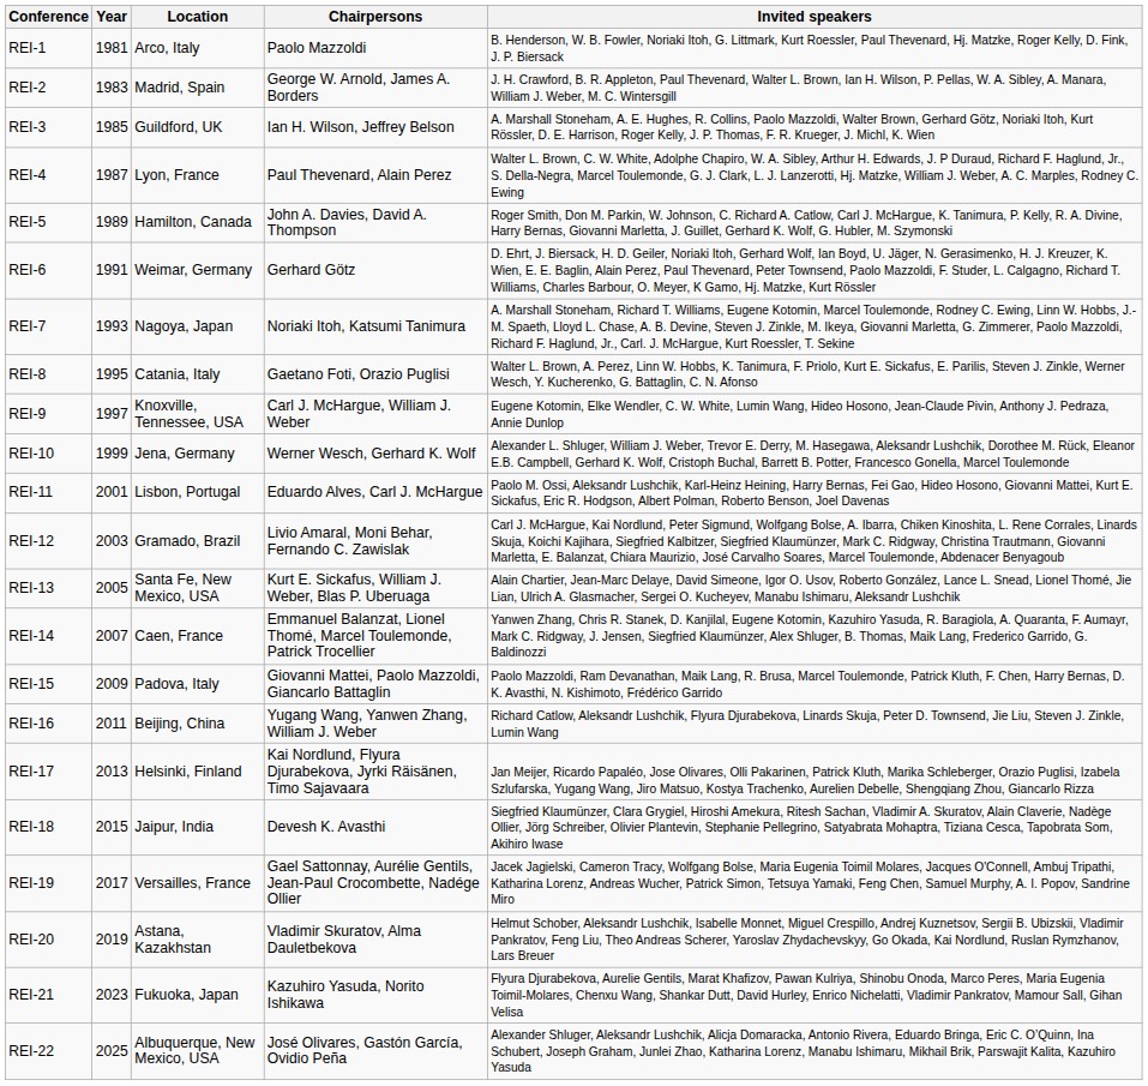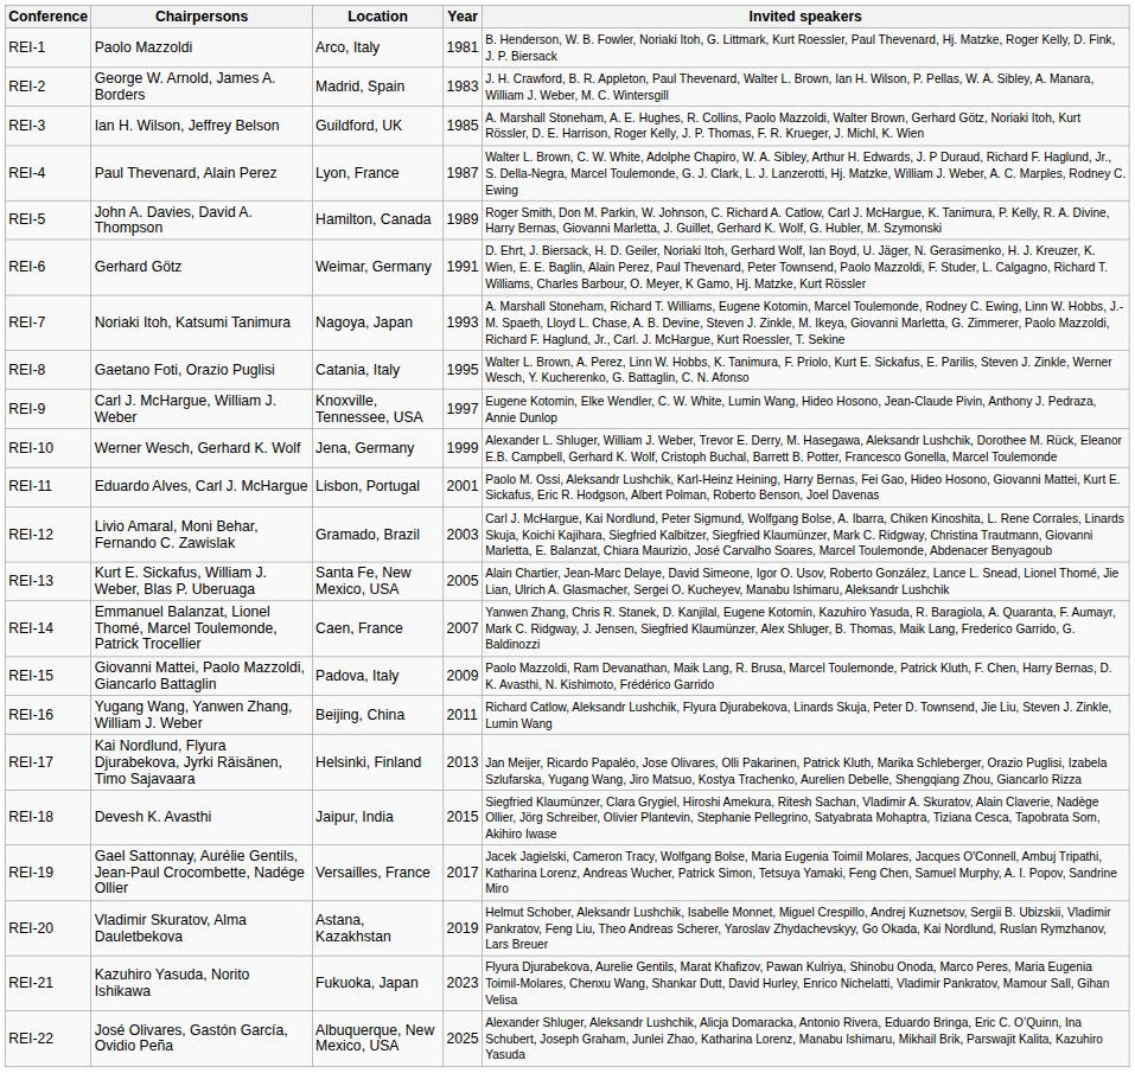 <table class="wikitable">
 <tr>
 <th>Conference</th>
+<th>Chairpersons</th>
+<th>Location</th>
 <th>Year</th>
-<th>Location</th>
-<th>Chairpersons</th>
 <th>Invited speakers</th>
 </tr>
 <tr>
 <td>REI-1</td>
+<td>Paolo Mazzoldi</td>
+<td>Arco, Italy</td>
 <td>1981</td>
-<td>Arco, Italy</td>
-<td>Paolo Mazzoldi</td>
 <td><small> B. Henderson, W. B. Fowler, Noriaki Itoh, G. Littmark, Kurt Roessler, Paul Thevenard, Hj. Matzke, Roger Kelly, D. Fink, J. P. Biersack</small></td>
 </tr>
 <tr>
 <td>REI-2</td>
+<td>George W. Arnold, James A. Borders</td>
+<td>Madrid, Spain</td>
 <td>1983</td>
-<td>Madrid, Spain</td>
-<td>George W. Arnold, James A. Borders</td>
 <td><small> J. H. Crawford, B. R. Appleton, Paul Thevenard, Walter L. Brown, Ian H. Wilson, P. Pellas, W. A. Sibley, A. Manara, William J. Weber, M. C. Wintersgill</small></td>
 </tr>
 <tr>
 <td>REI-3</td>
+<td>Ian H. Wilson, Jeffrey Belson</td>
+<td>Guildford, UK</td>
 <td>1985</td>
-<td>Guildford, UK</td>
-<td>Ian H. Wilson, Jeffrey Belson</td>
 <td><small> A. Marshall Stoneham, A. E. Hughes, R. Collins, Paolo Mazzoldi, Walter Brown, Gerhard Götz, Noriaki Itoh, Kurt Rössler, D. E. Harrison, Roger Kelly, J. P. Thomas, F. R. Krueger, J. Michl, K. Wien</small></td>
 </tr>
 <tr>
 <td>REI-4</td>
+<td>Paul Thevenard, Alain Perez</td>
+<td>Lyon, France</td>
 <td>1987</td>
-<td>Lyon, France</td>
-<td>Paul Thevenard, Alain Perez</td>
 <td><small> Walter L. Brown, C. W. White, Adolphe Chapiro, W. A. Sibley, Arthur H. Edwards, J. P Duraud, Richard F. Haglund, Jr., S. Della-Negra, Marcel Toulemonde, G. J. Clark, L. J. Lanzerotti, Hj. Matzke, William J. Weber, A. C. Marples, Rodney C. Ewing</small></td>
 </tr>
 <tr>
 <td>REI-5</td>
+<td>John A. Davies, David A. Thompson</td>
+<td>Hamilton, Canada</td>
 <td>1989</td>
-<td>Hamilton, Canada</td>
-<td>John A. Davies, David A. Thompson</td>
 <td><small> Roger Smith, Don M. Parkin, W. Johnson, C. Richard A. Catlow, Carl J. McHargue, K. Tanimura, P. Kelly, R. A. Divine, Harry Bernas, Giovanni Marletta, J. Guillet, Gerhard K. Wolf, G. Hubler, M. Szymonski</small></td>
 </tr>
 <tr>
 <td>REI-6</td>
+<td>Gerhard Götz</td>
+<td>Weimar, Germany</td>
 <td>1991</td>
-<td>Weimar, Germany</td>
-<td>Gerhard Götz</td>
 <td><small> D. Ehrt, J. Biersack, H. D. Geiler, Noriaki Itoh, Gerhard Wolf, Ian Boyd, U. Jäger, N. Gerasimenko, H. J. Kreuzer, K. Wien, E. E. Baglin, Alain Perez, Paul Thevenard, Peter Townsend, Paolo Mazzoldi, F. Studer, L. Calgagno, Richard T. Williams, Charles Barbour, O. Meyer, K Gamo, Hj. Matzke, Kurt Rössler</small></td>
 </tr>
 <tr>
 <td>REI-7</td>
+<td>Noriaki Itoh, Katsumi Tanimura</td>
+<td>Nagoya, Japan</td>
 <td>1993</td>
-<td>Nagoya, Japan</td>
-<td>Noriaki Itoh, Katsumi Tanimura</td>
 <td><small> A. Marshall Stoneham, Richard T. Williams, Eugene Kotomin, Marcel Toulemonde, Rodney C. Ewing, Linn W. Hobbs, J.-M. Spaeth, Lloyd L. Chase, A. B. Devine, Steven J. Zinkle, M. Ikeya, Giovanni Marletta, G. Zimmerer, Paolo Mazzoldi, Richard F. Haglund, Jr., Carl. J. McHargue, Kurt Roessler, T. Sekine</small></td>
 </tr>
 <tr>
 <td>REI-8</td>
+<td>Gaetano Foti, Orazio Puglisi</td>
+<td>Catania, Italy</td>
 <td>1995</td>
-<td>Catania, Italy</td>
-<td>Gaetano Foti, Orazio Puglisi</td>
 <td><small> Walter L. Brown, A. Perez, Linn W. Hobbs, K. Tanimura, F. Priolo, Kurt E. Sickafus, E. Parilis, Steven J. Zinkle, Werner Wesch, Y. Kucherenko, G. Battaglin, C. N. Afonso</small></td>
 </tr>
 <tr>
 <td>REI-9</td>
+<td>Carl J. McHargue, William J. Weber</td>
+<td>Knoxville, Tennessee, USA</td>
 <td>1997</td>
-<td>Knoxville, Tennessee, USA</td>
-<td>Carl J. McHargue, William J. Weber</td>
 <td><small> Eugene Kotomin, Elke Wendler, C. W. White, Lumin Wang, Hideo Hosono, Jean-Claude Pivin, Anthony J. Pedraza, Annie Dunlop</small></td>
 </tr>
 <tr>
 <td>REI-10</td>
+<td>Werner Wesch, Gerhard K. Wolf</td>
+<td>Jena, Germany</td>
 <td>1999</td>
-<td>Jena, Germany</td>
-<td>Werner Wesch, Gerhard K. Wolf</td>
 <td><small> Alexander L. Shluger, William J. Weber, Trevor E. Derry, M. Hasegawa, Aleksandr Lushchik, Dorothee M. Rück, Eleanor E.B. Campbell, Gerhard K. Wolf, Cristoph Buchal, Barrett B. Potter, Francesco Gonella, Marcel Toulemonde</small></td>
 </tr>
 <tr>
 <td>REI-11</td>
+<td>Eduardo Alves, Carl J. McHargue</td>
+<td>Lisbon, Portugal</td>
 <td>2001</td>
-<td>Lisbon, Portugal</td>
-<td>Eduardo Alves, Carl J. McHargue</td>
 <td><small> Paolo M. Ossi, Aleksandr Lushchik, Karl-Heinz Heining, Harry Bernas, Fei Gao, Hideo Hosono, Giovanni Mattei, Kurt E. Sickafus, Eric R. Hodgson, Albert Polman, Roberto Benson, Joel Davenas</small></td>
 </tr>
 <tr>
 <td>REI-12</td>
+<td>Livio Amaral, Moni Behar, Fernando C. Zawislak</td>
+<td>Gramado, Brazil</td>
 <td>2003</td>
-<td>Gramado, Brazil</td>
-<td>Livio Amaral, Moni Behar, Fernando C. Zawislak</td>
 <td><small> Carl J. McHargue, Kai Nordlund, Peter Sigmund, Wolfgang Bolse, A. Ibarra, Chiken Kinoshita, L. Rene Corrales, Linards Skuja, Koichi Kajihara, Siegfried Kalbitzer, Siegfried Klaumünzer, Mark C. Ridgway, Christina Trautmann, Giovanni Marletta, E. Balanzat, Chiara Maurizio, José Carvalho Soares, Marcel Toulemonde, Abdenacer Benyagoub</small></td>
 </tr>
 <tr>
 <td>REI-13</td>
+<td>Kurt E. Sickafus, William J. Weber, Blas P. Uberuaga</td>
+<td>Santa Fe, New Mexico, USA</td>
 <td>2005</td>
-<td>Santa Fe, New Mexico, USA</td>
-<td>Kurt E. Sickafus, William J. Weber, Blas P. Uberuaga</td>
 <td><small> Alain Chartier, Jean-Marc Delaye, David Simeone, Igor O. Usov, Roberto González, Lance L. Snead, Lionel Thomé, Jie Lian, Ulrich A. Glasmacher, Sergei O. Kucheyev, Manabu Ishimaru, Aleksandr Lushchik</small></td>
 </tr>
 <tr>
 <td>REI-14</td>
+<td>Emmanuel Balanzat, Lionel Thomé, Marcel Toulemonde, Patrick Trocellier</td>
+<td>Caen, France</td>
 <td>2007</td>
-<td>Caen, France</td>
-<td>Emmanuel Balanzat, Lionel Thomé, Marcel Toulemonde, Patrick Trocellier</td>
 <td><small> Yanwen Zhang, Chris R. Stanek,  D. Kanjilal, Eugene Kotomin, Kazuhiro Yasuda, R. Baragiola, A. Quaranta, F. Aumayr, Mark C. Ridgway, J. Jensen, Siegfried Klaumünzer, Alex Shluger, B. Thomas, Maik Lang, Frederico Garrido, G. Baldinozzi</small></td>
 </tr>
 <tr>
 <td>REI-15</td>
+<td>Giovanni Mattei, Paolo Mazzoldi, Giancarlo Battaglin</td>
+<td>Padova, Italy</td>
 <td>2009</td>
-<td>Padova, Italy</td>
-<td>Giovanni Mattei, Paolo Mazzoldi, Giancarlo Battaglin</td>
 <td><small> Paolo Mazzoldi, Ram Devanathan, Maik Lang, R. Brusa, Marcel Toulemonde, Patrick Kluth, F. Chen, Harry Bernas, D. K. Avasthi, N. Kishimoto, Frédérico Garrido</small></td>
 </tr>
 <tr>
 <td>REI-16</td>
+<td>Yugang Wang, Yanwen Zhang, William J. Weber</td>
+<td>Beijing, China</td>
 <td>2011</td>
-<td>Beijing, China</td>
-<td>Yugang Wang, Yanwen Zhang, William J. Weber</td>
 <td><small> Richard Catlow, Aleksandr Lushchik, Flyura Djurabekova, Linards Skuja, Peter D. Townsend, Jie Liu, Steven J. Zinkle, Lumin Wang</small></td>
 </tr>
 <tr>
 <td>REI-17</td>
+<td>Kai Nordlund, Flyura Djurabekova, Jyrki Räisänen, Timo Sajavaara</td>
+<td>Helsinki, Finland</td>
 <td>2013</td>
-<td>Helsinki, Finland</td>
-<td>Kai Nordlund, Flyura Djurabekova, Jyrki Räisänen, Timo Sajavaara</td>
 <td><br><small> Jan Meijer, Ricardo Papaléo, Jose Olivares,  Olli Pakarinen, Patrick Kluth, Marika Schleberger, Orazio Puglisi, Izabela Szlufarska,  Yugang Wang,   Jiro Matsuo, Kostya Trachenko,  Aurelien Debelle, Shengqiang Zhou, Giancarlo Rizza </small></td>
 </tr>
 <tr>
 <td>REI-18</td>
+<td>Devesh K. Avasthi</td>
+<td>Jaipur, India</td>
 <td>2015</td>
-<td>Jaipur, India</td>
-<td>Devesh K. Avasthi</td>
 <td><small>Siegfried Klaumünzer, Clara Grygiel, Hiroshi Amekura, Ritesh Sachan, Vladimir A. Skuratov, Alain Claverie, Nadège Ollier, Jörg Schreiber, Olivier Plantevin, Stephanie Pellegrino, Satyabrata Mohaptra, Tiziana Cesca, Tapobrata Som, Akihiro Iwase</small></td>
 </tr>
 <tr>
 <td>REI-19</td>
+<td>Gael Sattonnay, Aurélie Gentils, Jean-Paul Crocombette, Nadége Ollier</td>
+<td>Versailles, France</td>
 <td>2017</td>
-<td>Versailles, France</td>
-<td>Gael Sattonnay, Aurélie Gentils, Jean-Paul Crocombette, Nadége Ollier</td>
 <td><small> Jacek Jagielski, Cameron Tracy, Wolfgang Bolse, Maria Eugenia Toimil Molares, Jacques O'Connell, Ambuj Tripathi, Katharina Lorenz, Andreas Wucher, Patrick Simon, Tetsuya Yamaki, Feng Chen, Samuel Murphy, A. I. Popov, Sandrine Miro </small></td>
 </tr>
 <tr>
 <td>REI-20</td>
+<td>Vladimir Skuratov, Alma Dauletbekova</td>
+<td>Astana, Kazakhstan</td>
 <td>2019</td>
-<td>Astana, Kazakhstan</td>
-<td>Vladimir Skuratov, Alma Dauletbekova</td>
 <td><small> Helmut Schober, Aleksandr Lushchik, Isabelle Monnet, Miguel Crespillo, Andrej Kuznetsov, Sergii B. Ubizskii, Vladimir Pankratov, Feng Liu, Theo Andreas Scherer, Yaroslav Zhydachevskyy, Go Okada, Kai Nordlund, Ruslan Rymzhanov, Lars Breuer </small></td>
 </tr>
 <tr>
 <td>REI-21</td>
+<td>Kazuhiro Yasuda, Norito Ishikawa</td>
+<td>Fukuoka, Japan</td>
 <td>2023</td>
-<td>Fukuoka, Japan</td>
-<td>Kazuhiro Yasuda, Norito Ishikawa</td>
 <td><small> Flyura Djurabekova, Aurelie Gentils, Marat Khafizov, Pawan Kulriya, Shinobu Onoda, Marco Peres, Maria Eugenia Toimil-Molares, Chenxu Wang, Shankar Dutt, David Hurley, Enrico Nichelatti, Vladimir Pankratov, Mamour Sall, Gihan Velisa </small></td>
 </tr>
 <tr>
 <td>REI-22</td>
+<td>José Olivares, Gastón García, Ovidio Peña</td>
+<td>Albuquerque, New Mexico, USA</td>
 <td>2025</td>
-<td>Albuquerque, New Mexico, USA</td>
-<td>José Olivares, Gastón García, Ovidio Peña</td>
 <td><small> Alexander Shluger, Aleksandr Lushchik, Alicja Domaracka, Antonio Rivera, Eduardo Bringa, Eric C. O’Quinn, Ina Schubert, Joseph Graham, Junlei Zhao, Katharina Lorenz, Manabu Ishimaru, Mikhail Brik, Parswajit Kalita, Kazuhiro Yasuda </small></td>
 </tr>
 </table>
